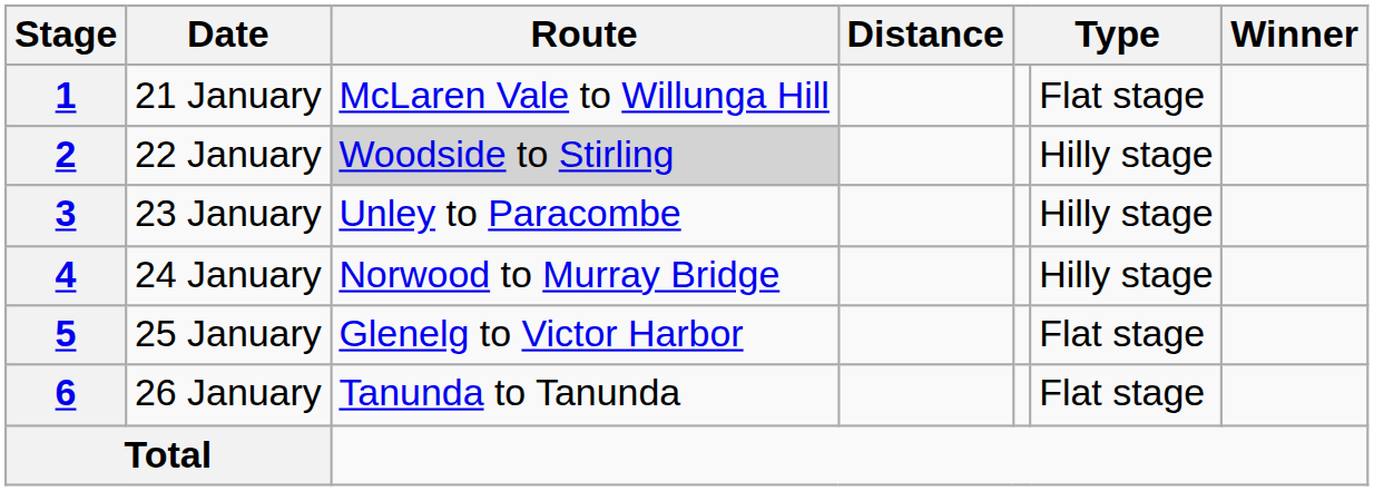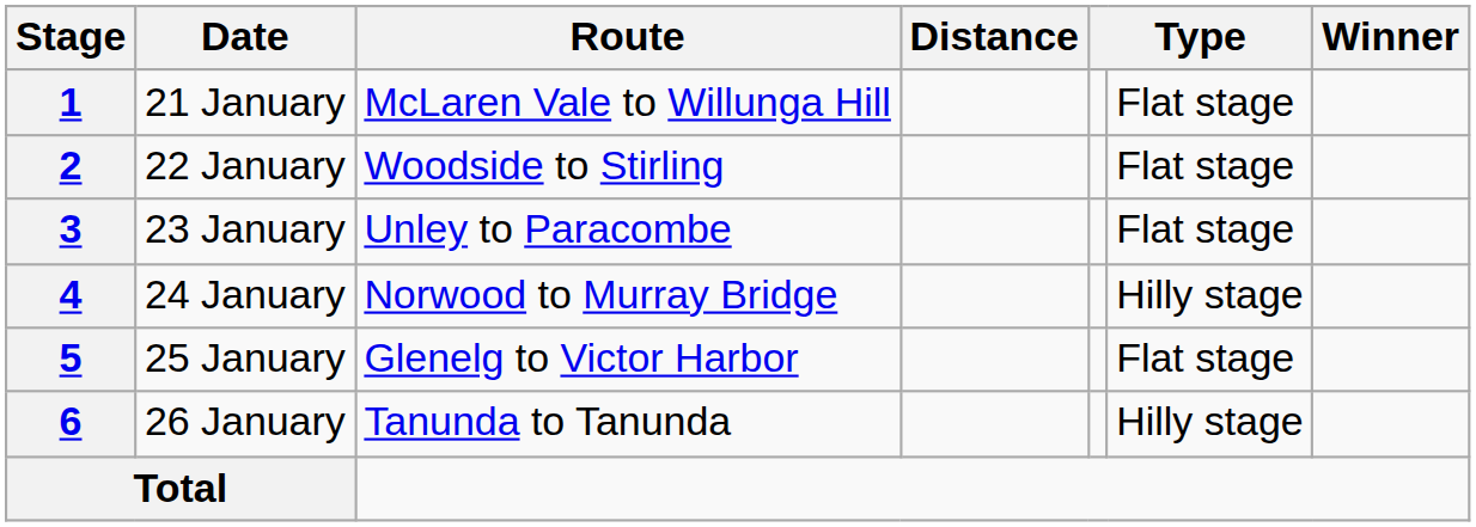 <table class="wikitable">
 <tr>
 <th scope="col">Stage</th>
 <th scope="col">Date</th>
 <th scope="col">Route</th>
 <th scope="col">Distance</th>
 <th colspan="2" scope="col">Type</th>
 <th scope="col">Winner</th>
 </tr>
 <tr>
 <th scope="row"><a href='#'>1</a></th>
 <td>21 January</td>
 <td><a href='#'>McLaren Vale</a> to <a href='#'>Willunga Hill</a></td>
 <td style="text-align:center;"></td>
 <td></td>
 <td>Flat stage</td>
 <td></td>
 </tr>
 <tr>
 <th scope="row"><a href='#'>2</a></th>
 <td>22 January</td>
-<td style="background: lightgrey;"><a href='#'>Woodside</a> to <a href='#'>Stirling</a></td>
+<td><a href='#'>Woodside</a> to <a href='#'>Stirling</a></td>
 <td style="text-align:center;"></td>
 <td></td>
-<td>Hilly stage</td>
+<td>Flat stage</td>
 <td></td>
 </tr>
 <tr>
 <th scope="row"><a href='#'>3</a></th>
 <td>23 January</td>
 <td><a href='#'>Unley</a> to <a href='#'>Paracombe</a></td>
 <td style="text-align:center;"></td>
 <td></td>
-<td>Hilly stage</td>
+<td>Flat stage</td>
 <td></td>
 </tr>
 <tr>
 <th scope="row"><a href='#'>4</a></th>
 <td>24 January</td>
 <td><a href='#'>Norwood</a> to <a href='#'>Murray Bridge</a></td>
 <td style="text-align:center;"></td>
 <td></td>
 <td>Hilly stage</td>
 <td></td>
 </tr>
 <tr>
 <th scope="row"><a href='#'>5</a></th>
 <td>25 January</td>
 <td><a href='#'>Glenelg</a> to <a href='#'>Victor Harbor</a></td>
 <td style="text-align:center;"></td>
 <td></td>
 <td>Flat stage</td>
 <td></td>
 </tr>
 <tr>
 <th scope="row"><a href='#'>6</a></th>
 <td>26 January</td>
 <td><a href='#'>Tanunda</a> to Tanunda</td>
 <td style="text-align:center;"></td>
 <td></td>
-<td>Flat stage</td>
+<td>Hilly stage</td>
 <td></td>
 </tr>
 <tr>
 <th colspan="2">Total</th>
 <td colspan="5" style="text-align:center;"></td>
 </tr>
 </table>
